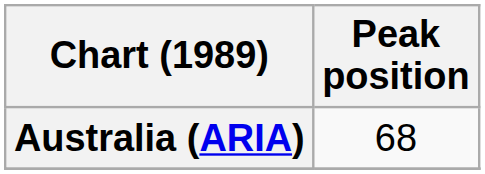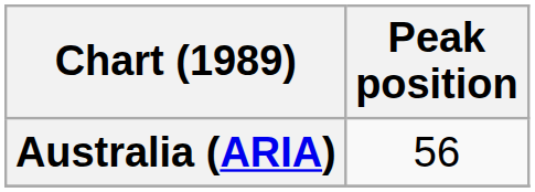 <table class="wikitable plainrowheaders" style="text-align:center">
 <tr>
 <th>Chart (1989)</th>
 <th>Peak<br>position</th>
 </tr>
 <tr>
 <th scope="row">Australia (<a href='#'>ARIA</a>)</th>
-<td>68</td>
+<td>56</td>
 </tr>
 <tr>
 </tr>
 <tr>
 </tr>
 </table>
